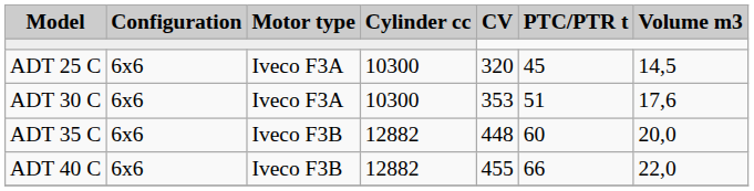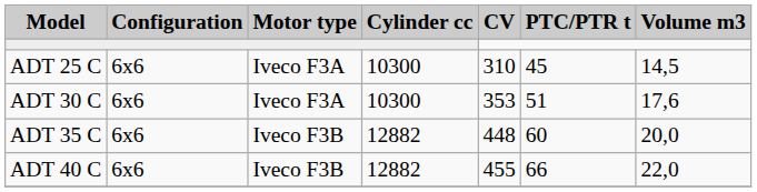 <table class="wikitable">
 <tr>
 <td style="background:#CCCCCC;text-align:center"><strong>Model</strong></td>
 <td style="background:#CCCCCC;text-align:center"><strong>Configuration</strong></td>
 <td style="background:#CCCCCC;text-align:center"><strong>Motor type</strong></td>
 <td style="background:#CCCCCC;text-align:center"><strong>Cylinder cc</strong></td>
 <td style="background:#CCCCCC;text-align:center"><strong>CV</strong></td>
 <td style="background:#CCCCCC;text-align:center"><strong>PTC/PTR t</strong></td>
 <td style="background:#CCCCCC;text-align:center"><strong>Volume m3</strong></td>
 </tr>
 <tr>
 <td style="background:#EEEEEE;text-align:center" colspan=4></td>
 </tr>
 <tr>
 <td>ADT 25 C</td>
 <td>6x6</td>
 <td>Iveco F3A</td>
 <td>10300</td>
-<td>320</td>
+<td>310</td>
 <td>45</td>
 <td>14,5</td>
 </tr>
 <tr>
 <td>ADT 30 C</td>
 <td>6x6</td>
 <td>Iveco F3A</td>
 <td>10300</td>
 <td>353</td>
 <td>51</td>
 <td>17,6</td>
 </tr>
 <tr>
 <td>ADT 35 C</td>
 <td>6x6</td>
 <td>Iveco F3B</td>
 <td>12882</td>
 <td>448</td>
 <td>60</td>
 <td>20,0</td>
 </tr>
 <tr>
 <td>ADT 40 C</td>
 <td>6x6</td>
 <td>Iveco F3B</td>
 <td>12882</td>
 <td>455</td>
 <td>66</td>
 <td>22,0</td>
 </tr>
 <tr>
 </tr>
 </table>
